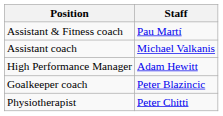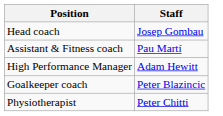 <table class="wikitable">
 <tr>
 <th>Position</th>
 <th>Staff</th>
 </tr>
 <tr>
+<td>Head coach</td>
+<td> <a href='#'>Josep Gombau</a></td>
+</tr>
+<tr>
 <td>Assistant & Fitness coach</td>
 <td> <a href='#'>Pau Martí</a></td>
-</tr>
-<tr>
-<td>Assistant coach</td>
-<td> <a href='#'>Michael Valkanis</a></td>
 </tr>
 <tr>
 <td>High Performance Manager</td>
 <td> <a href='#'>Adam Hewitt</a></td>
 </tr>
 <tr>
 <td>Goalkeeper coach</td>
 <td> <a href='#'>Peter Blazincic</a></td>
 </tr>
 <tr>
 <td>Physiotherapist</td>
 <td> <a href='#'>Peter Chitti</a></td>
 </tr>
 </table>
